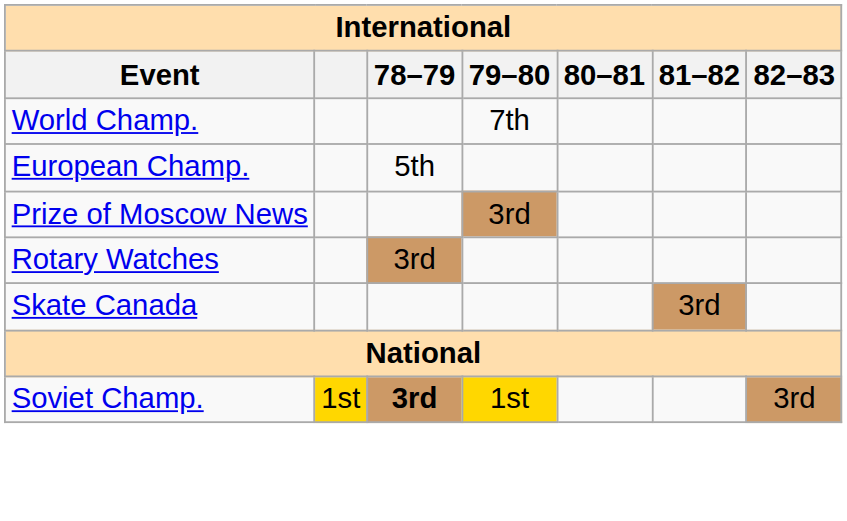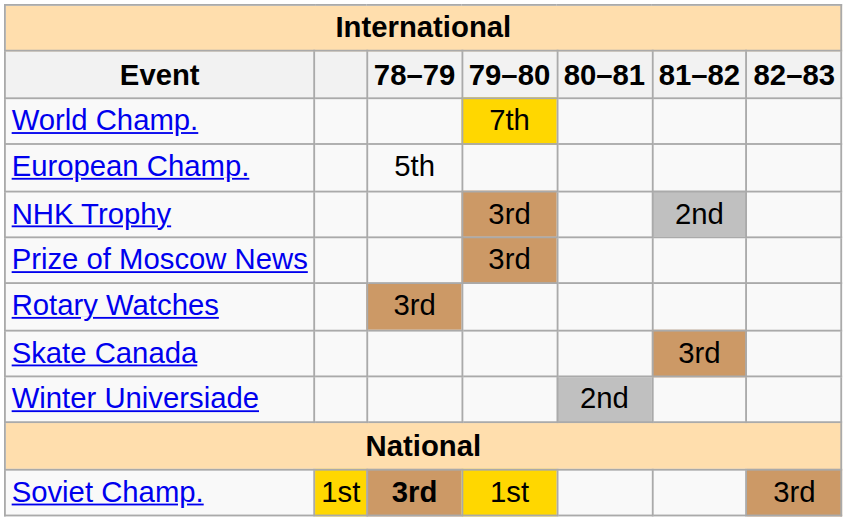 <table class="wikitable" style="text-align:center">
 <tr>
 <th style="background-color: #ffdead; " colspan=7 align=center>International</th>
 </tr>
 <tr>
 <th>Event</th>
 <th></th>
 <th>78–79</th>
 <th>79–80</th>
 <th>80–81</th>
 <th>81–82</th>
 <th>82–83</th>
 </tr>
 <tr>
 <td align=left><a href='#'>World Champ.</a></td>
 <td></td>
 <td></td>
-<td>7th</td>
+<td style="background: gold;">7th</td>
 <td></td>
 <td></td>
 <td></td>
 </tr>
 <tr>
 <td align=left><a href='#'>European Champ.</a></td>
 <td></td>
 <td>5th</td>
 <td></td>
 <td></td>
 <td></td>
+<td></td>
+</tr>
+<tr>
+<td align=left><a href='#'>NHK Trophy</a></td>
+<td></td>
+<td></td>
+<td bgcolor=cc9966>3rd</td>
+<td></td>
+<td bgcolor=silver>2nd</td>
 <td></td>
 </tr>
 <tr>
 <td align=left><a href='#'>Prize of Moscow News</a></td>
 <td></td>
 <td></td>
 <td bgcolor=cc9966>3rd</td>
 <td></td>
 <td></td>
 <td></td>
 </tr>
 <tr>
 <td align=left><a href='#'>Rotary Watches</a></td>
 <td></td>
 <td bgcolor=cc9966>3rd</td>
 <td></td>
 <td></td>
 <td></td>
 <td></td>
 </tr>
 <tr>
 <td align=left><a href='#'>Skate Canada</a></td>
 <td></td>
 <td></td>
 <td></td>
 <td></td>
 <td bgcolor=cc9966>3rd</td>
 <td></td>
 </tr>
 <tr>
+<td align=left><a href='#'>Winter Universiade</a></td>
+<td></td>
+<td></td>
+<td></td>
+<td bgcolor=silver>2nd</td>
+<td></td>
+<td></td>
+</tr>
+<tr>
 <th style="background-color: #ffdead; " colspan=7 align=center>National</th>
 </tr>
 <tr>
 <td align=left><a href='#'>Soviet Champ.</a></td>
 <td bgcolor=gold>1st</td>
 <td bgcolor=cc9966><strong>3rd</strong></td>
 <td bgcolor=gold>1st</td>
 <td></td>
 <td></td>
 <td bgcolor=cc9966>3rd</td>
 </tr>
 </table>
